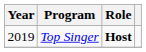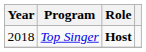 <table class="wikitable">
 <tr>
 <th>Year</th>
 <th>Program</th>
 <th>Role</th>
 <th scope="col" class="unsortable"></th>
 </tr>
 <tr>
-<td>2019</td>
+<td>2018</td>
 <td><em><a href='#'>Top Singer</a></em></td>
 <td><strong>Host</strong></td>
 <td style="text-align:center;"></td>
 </tr>
 <tr>
 </tr>
 </table>
